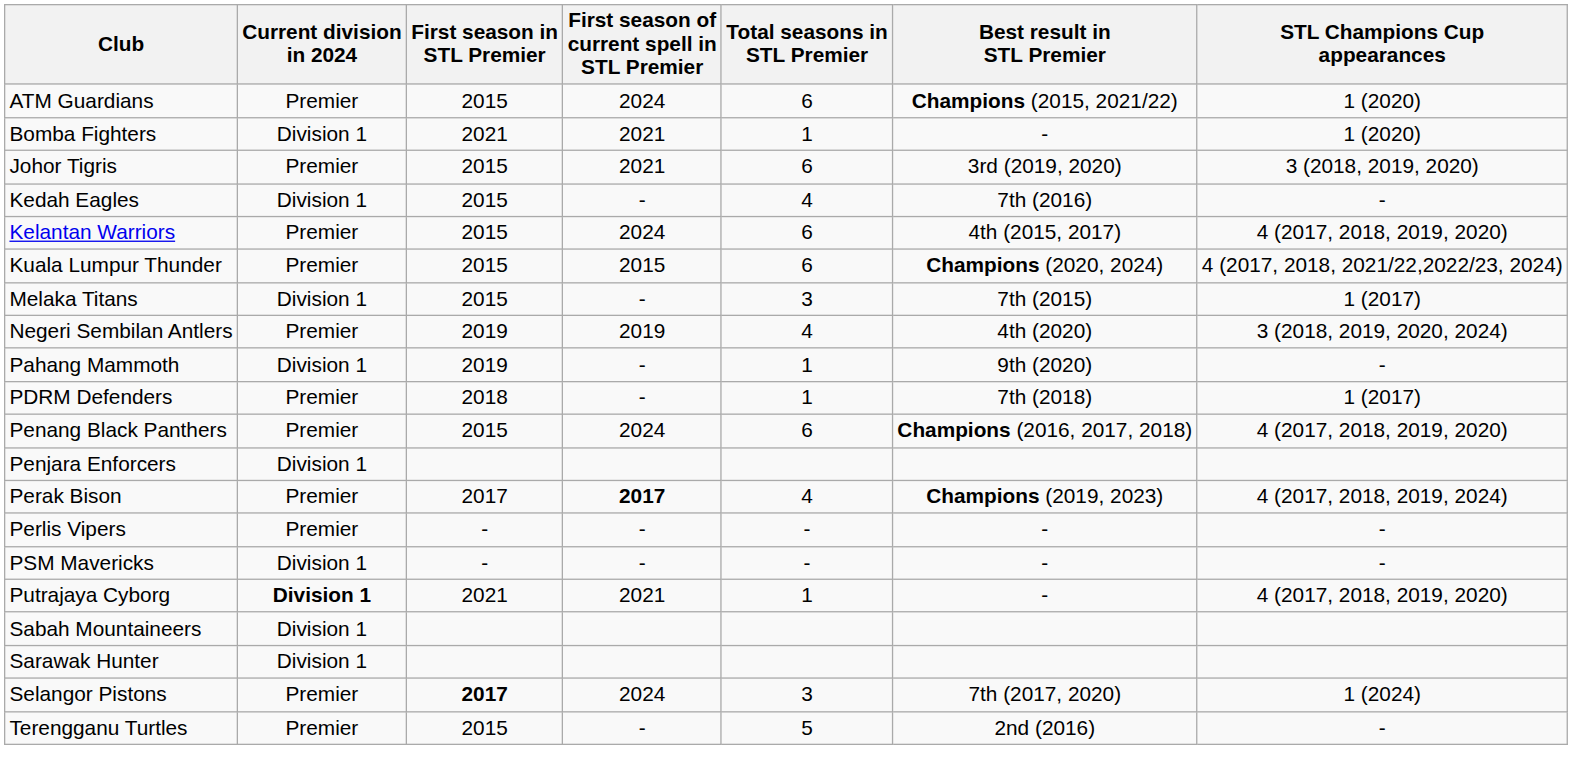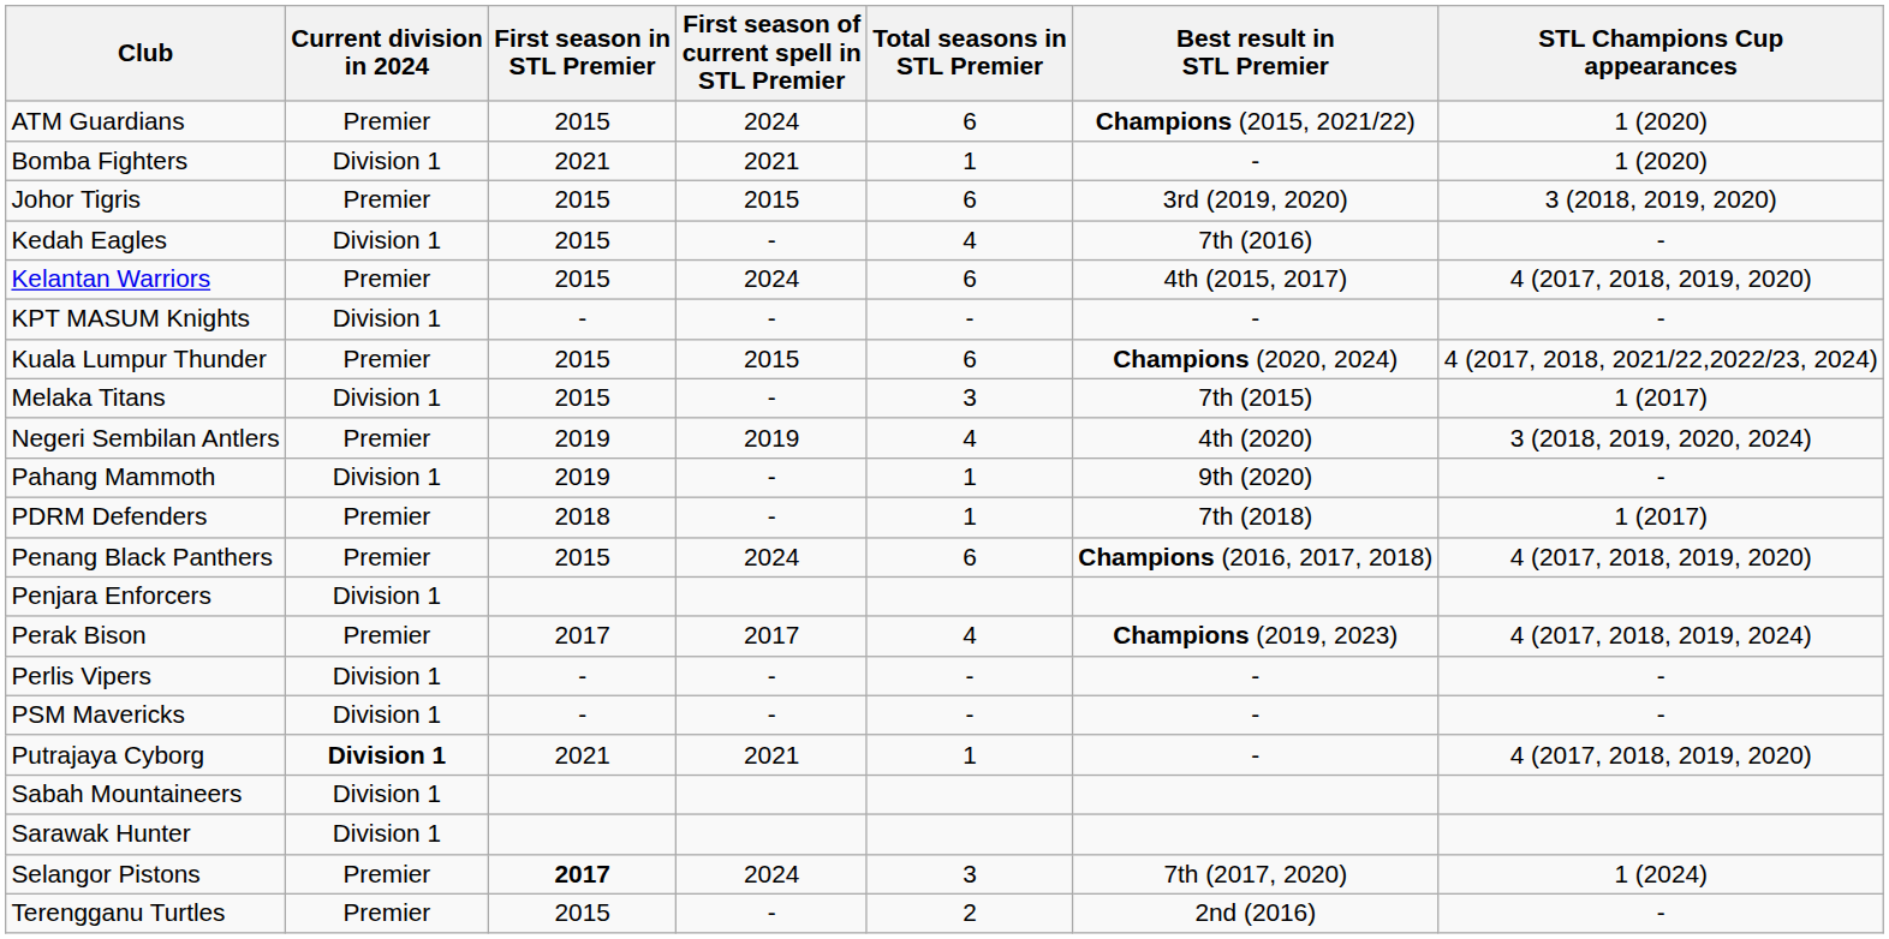 <table class="wikitable sortable" style="text-align:center">
 <tr>
 <th>Club</th>
 <th>Current division<br>in 2024</th>
 <th>First season in<br>STL Premier</th>
 <th>First season of<br>current spell in<br>STL Premier</th>
 <th>Total seasons in<br>STL Premier</th>
 <th>Best result in<br>STL Premier</th>
 <th>STL Champions Cup<br>appearances</th>
 </tr>
 <tr>
 <td style="text-align:left">ATM Guardians</td>
 <td>Premier</td>
 <td>2015</td>
 <td>2024</td>
 <td>6</td>
 <td><strong>Champions</strong> (2015, 2021/22)</td>
 <td>1 (2020)</td>
 </tr>
 <tr>
 <td style="text-align:left">Bomba Fighters</td>
 <td>Division 1</td>
 <td>2021</td>
 <td>2021</td>
 <td>1</td>
 <td>-</td>
 <td>1 (2020)</td>
 </tr>
 <tr>
 <td style="text-align:left">Johor Tigris</td>
 <td>Premier</td>
 <td>2015</td>
-<td>2021</td>
+<td>2015</td>
 <td>6</td>
 <td>3rd (2019, 2020)</td>
 <td>3 (2018, 2019, 2020)</td>
 </tr>
 <tr>
 <td style="text-align:left">Kedah Eagles</td>
 <td>Division 1</td>
 <td>2015</td>
 <td>-</td>
 <td>4</td>
 <td>7th (2016)</td>
 <td>-</td>
 </tr>
 <tr>
 <td style="text-align:left"><a href='#'>Kelantan Warriors</a></td>
 <td>Premier</td>
 <td>2015</td>
 <td>2024</td>
 <td>6</td>
 <td>4th (2015, 2017)</td>
 <td>4 (2017, 2018, 2019, 2020)</td>
+</tr>
+<tr>
+<td style="text-align:left">KPT MASUM Knights</td>
+<td>Division 1</td>
+<td>-</td>
+<td>-</td>
+<td>-</td>
+<td>-</td>
+<td>-</td>
 </tr>
 <tr>
 <td style="text-align:left">Kuala Lumpur Thunder</td>
 <td>Premier</td>
 <td>2015</td>
 <td>2015</td>
 <td>6</td>
 <td><strong>Champions</strong> (2020, 2024)</td>
 <td>4 (2017, 2018, 2021/22,2022/23, 2024)</td>
 </tr>
 <tr>
 <td style="text-align:left">Melaka Titans</td>
 <td>Division 1</td>
 <td>2015</td>
 <td>-</td>
 <td>3</td>
 <td>7th (2015)</td>
 <td>1 (2017)</td>
 </tr>
 <tr>
 <td style="text-align:left">Negeri Sembilan Antlers</td>
 <td>Premier</td>
 <td>2019</td>
 <td>2019</td>
 <td>4</td>
 <td>4th (2020)</td>
 <td>3 (2018, 2019, 2020, 2024)</td>
 </tr>
 <tr>
 <td style="text-align:left">Pahang Mammoth</td>
 <td>Division 1</td>
 <td>2019</td>
 <td>-</td>
 <td>1</td>
 <td>9th (2020)</td>
 <td>-</td>
 </tr>
 <tr>
 <td style="text-align:left">PDRM Defenders</td>
 <td>Premier</td>
 <td>2018</td>
 <td>-</td>
 <td>1</td>
 <td>7th (2018)</td>
 <td>1 (2017)</td>
 </tr>
 <tr>
 <td style="text-align:left">Penang Black Panthers</td>
 <td>Premier</td>
 <td>2015</td>
 <td>2024</td>
 <td>6</td>
 <td><strong>Champions</strong> (2016, 2017, 2018)</td>
 <td>4 (2017, 2018, 2019, 2020)</td>
 </tr>
 <tr>
 <td style="text-align:left">Penjara Enforcers</td>
 <td>Division 1</td>
 <td></td>
 <td></td>
 <td></td>
 <td></td>
 <td></td>
 </tr>
 <tr>
 <td style="text-align:left">Perak Bison</td>
 <td>Premier</td>
 <td>2017</td>
-<td><strong>2017</strong></td>
+<td>2017</td>
 <td>4</td>
 <td><strong>Champions</strong> (2019, 2023)</td>
 <td>4 (2017, 2018, 2019, 2024)</td>
 </tr>
 <tr>
 <td style="text-align:left">Perlis Vipers</td>
-<td>Premier</td>
+<td>Division 1</td>
 <td>-</td>
 <td>-</td>
 <td>-</td>
 <td>-</td>
 <td>-</td>
 </tr>
 <tr>
 <td style="text-align:left">PSM Mavericks</td>
 <td>Division 1</td>
 <td>-</td>
 <td>-</td>
 <td>-</td>
 <td>-</td>
 <td>-</td>
 </tr>
 <tr>
 <td style="text-align:left">Putrajaya Cyborg</td>
 <td><strong>Division 1</strong></td>
 <td>2021</td>
 <td>2021</td>
 <td>1</td>
 <td>-</td>
 <td>4 (2017, 2018, 2019, 2020)</td>
 </tr>
 <tr>
 <td style="text-align:left">Sabah Mountaineers</td>
 <td>Division 1</td>
 <td></td>
 <td></td>
 <td></td>
 <td></td>
 <td></td>
 </tr>
 <tr>
 <td style="text-align:left">Sarawak Hunter</td>
 <td>Division 1</td>
 <td></td>
 <td></td>
 <td></td>
 <td></td>
 <td></td>
 </tr>
 <tr>
 <td style="text-align:left">Selangor Pistons</td>
 <td>Premier</td>
 <td><strong>2017</strong></td>
 <td>2024</td>
 <td>3</td>
 <td>7th (2017, 2020)</td>
 <td>1 (2024)</td>
 </tr>
 <tr>
 <td style="text-align:left">Terengganu Turtles</td>
 <td>Premier</td>
 <td>2015</td>
 <td>-</td>
-<td>5</td>
+<td>2</td>
 <td>2nd (2016)</td>
 <td>-</td>
 </tr>
 </table>
